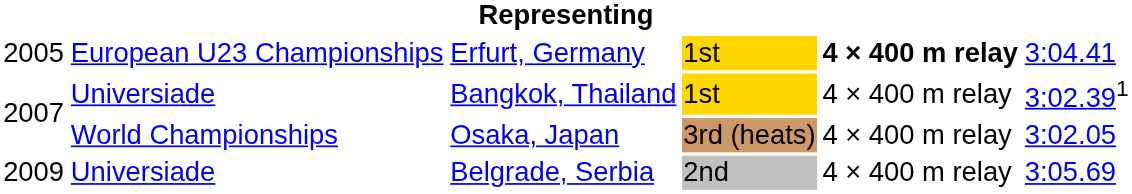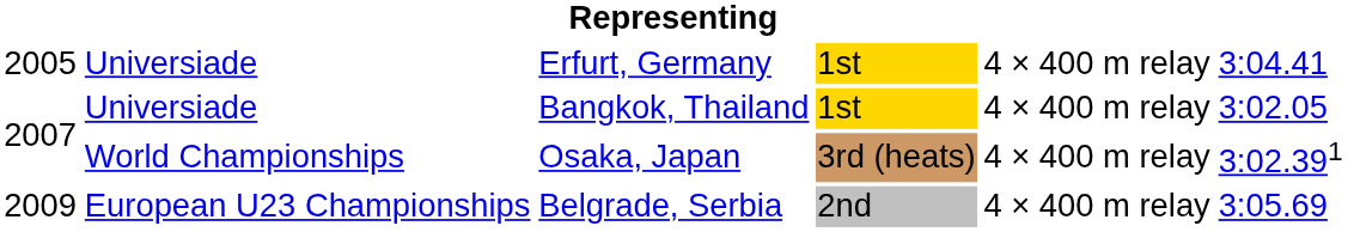 <table>
 <tr>
 <th colspan="6">Representing </th>
 </tr>
 <tr>
 <td>2005</td>
-<td><a href='#'>European U23 Championships</a></td>
+<td><a href='#'>Universiade</a></td>
 <td><a href='#'>Erfurt, Germany</a></td>
 <td bgcolor=gold>1st</td>
-<td><strong>4 × 400 m relay</strong></td>
+<td>4 × 400 m relay</td>
 <td><a href='#'>3:04.41</a></td>
 </tr>
 <tr>
 <td rowspan=2>2007</td>
 <td><a href='#'>Universiade</a></td>
 <td><a href='#'>Bangkok, Thailand</a></td>
 <td bgcolor=gold>1st</td>
 <td>4 × 400 m relay</td>
-<td><a href='#'>3:02.39</a><sup>1</sup></td>
+<td><a href='#'>3:02.05</a></td>
 </tr>
 <tr>
 <td><a href='#'>World Championships</a></td>
 <td><a href='#'>Osaka, Japan</a></td>
 <td bgcolor="cc9966">3rd (heats)</td>
 <td>4 × 400 m relay</td>
-<td><a href='#'>3:02.05</a></td>
+<td><a href='#'>3:02.39</a><sup>1</sup></td>
 </tr>
 <tr>
 <td>2009</td>
-<td><a href='#'>Universiade</a></td>
+<td><a href='#'>European U23 Championships</a></td>
 <td><a href='#'>Belgrade, Serbia</a></td>
 <td bgcolor=silver>2nd</td>
 <td>4 × 400 m relay</td>
 <td><a href='#'>3:05.69</a></td>
 </tr>
 </table>
